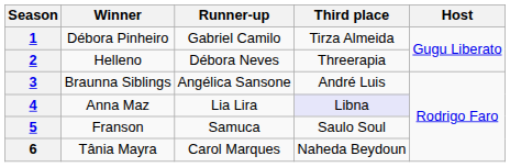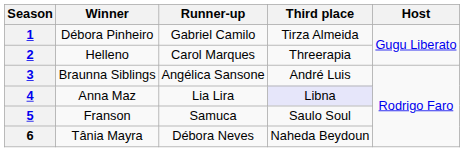 <table class="wikitable" style="text-align:center; font-size:100%;">
 <tr>
 <th scope="col">Season</th>
 <th scope="col">Winner</th>
 <th scope="col">Runner-up</th>
 <th scope="col">Third place</th>
 <th scope="col">Host</th>
 </tr>
 <tr>
 <th><a href='#'>1</a></th>
 <td>Débora Pinheiro</td>
 <td>Gabriel Camilo</td>
 <td>Tirza Almeida</td>
 <td rowspan=2><a href='#'>Gugu Liberato</a></td>
 </tr>
 <tr>
 <th><a href='#'>2</a></th>
 <td>Helleno</td>
-<td>Débora Neves</td>
+<td>Carol Marques</td>
 <td>Threerapia</td>
 </tr>
 <tr>
 <th><a href='#'>3</a></th>
 <td>Braunna Siblings</td>
 <td>Angélica Sansone</td>
 <td>André Luis</td>
 <td rowspan=4><a href='#'>Rodrigo Faro</a></td>
 </tr>
 <tr>
 <th><a href='#'>4</a></th>
 <td>Anna Maz</td>
 <td>Lia Lira</td>
 <td style="background: lavender;">Libna</td>
 </tr>
 <tr>
 <th><a href='#'>5</a></th>
 <td>Franson</td>
 <td>Samuca</td>
 <td>Saulo Soul</td>
 </tr>
 <tr>
 <th>6</th>
 <td>Tânia Mayra</td>
-<td>Carol Marques</td>
+<td>Débora Neves</td>
 <td>Naheda Beydoun</td>
 </tr>
 </table>
